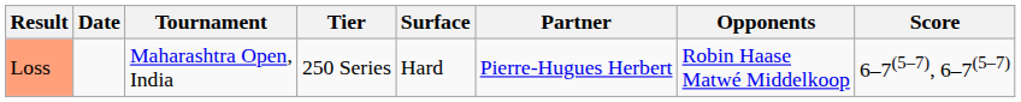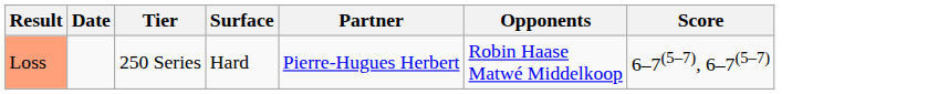 <table class="sortable wikitable">
 <tr>
 <th>Result</th>
 <th>Date</th>
-<th>Tournament</th>
 <th>Tier</th>
 <th>Surface</th>
 <th>Partner</th>
 <th>Opponents</th>
 <th class=unsortable>Score</th>
 </tr>
 <tr>
 <td bgcolor=FFA07A>Loss</td>
 <td><a href='#'></a></td>
-<td><a href='#'>Maharashtra Open</a>,<br> India</td>
 <td>250 Series</td>
 <td>Hard</td>
 <td> <a href='#'>Pierre-Hugues Herbert</a></td>
 <td> <a href='#'>Robin Haase</a><br> <a href='#'>Matwé Middelkoop</a></td>
 <td>6–7<sup>(5–7)</sup>, 6–7<sup>(5–7)</sup></td>
 </tr>
 </table>
